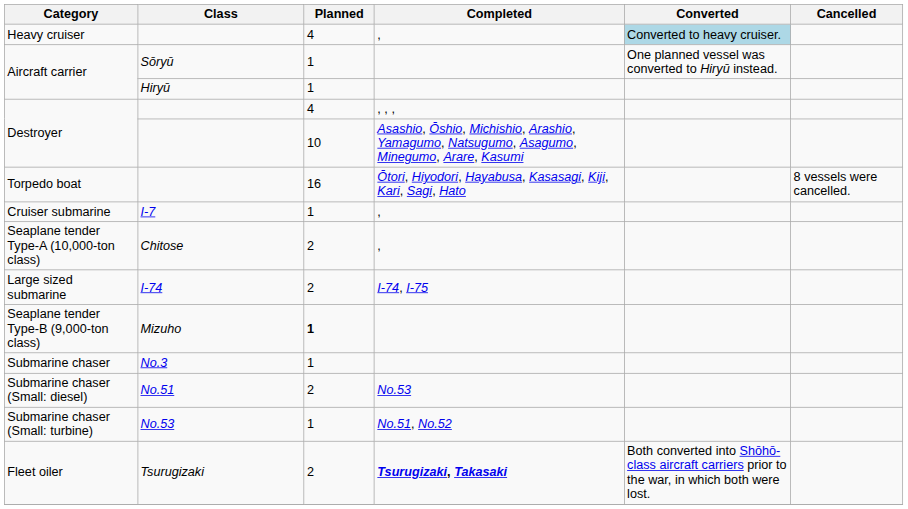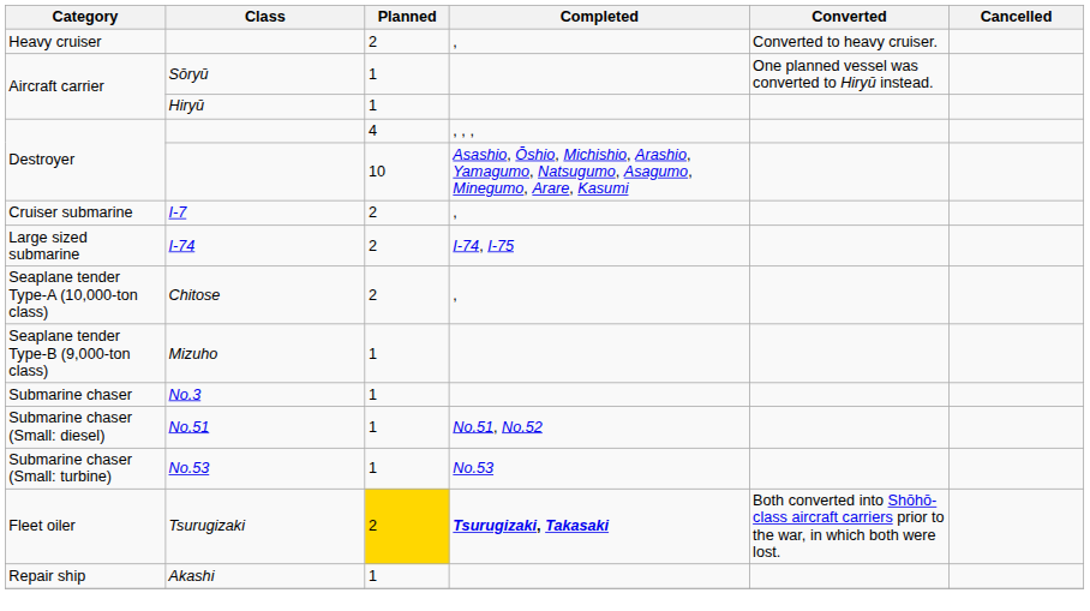 <table class="wikitable" width="90%">
 <tr>
 <th width="8%">Category</th>
 <th width="10%">Class</th>
 <th width="2%">Planned</th>
 <th width="15%">Completed</th>
 <th width="10%">Converted</th>
 <th width="6%">Cancelled</th>
 </tr>
 <tr>
 <td>Heavy cruiser</td>
 <td></td>
-<td>4</td>
+<td>2</td>
 <td>, </td>
-<td style="background: lightblue;">Converted to heavy cruiser.</td>
+<td>Converted to heavy cruiser.</td>
 <td></td>
 </tr>
 <tr>
 <td rowspan="2">Aircraft carrier</td>
 <td><em>Sōryū</em></td>
 <td>1</td>
 <td></td>
 <td>One planned vessel was converted to <em>Hiryū</em> instead.</td>
 <td></td>
 </tr>
 <tr>
 <td><em>Hiryū</em></td>
 <td>1</td>
 <td></td>
 <td></td>
 <td></td>
 </tr>
 <tr>
 <td rowspan="2">Destroyer</td>
 <td></td>
 <td>4</td>
 <td>, , , </td>
 <td></td>
 <td></td>
 </tr>
 <tr>
 <td></td>
 <td>10</td>
 <td><em><a href='#'>Asashio</a></em>, <em><a href='#'>Ōshio</a></em>, <em><a href='#'>Michishio</a></em>, <em><a href='#'>Arashio</a></em>, <em><a href='#'>Yamagumo</a></em>, <em><a href='#'>Natsugumo</a></em>, <em><a href='#'>Asagumo</a></em>, <em><a href='#'>Minegumo</a></em>, <em><a href='#'>Arare</a></em>, <em><a href='#'>Kasumi</a></em></td>
 <td></td>
 <td></td>
 </tr>
 <tr>
-<td>Torpedo boat</td>
-<td></td>
-<td>16</td>
-<td><em><a href='#'>Ōtori</a></em>, <em><a href='#'>Hiyodori</a></em>, <em><a href='#'>Hayabusa</a></em>, <em><a href='#'>Kasasagi</a></em>, <em><a href='#'>Kiji</a></em>, <em><a href='#'>Kari</a></em>, <em><a href='#'>Sagi</a></em>, <em><a href='#'>Hato</a></em></td>
-<td></td>
-<td>8 vessels were cancelled.</td>
-</tr>
-<tr>
 <td>Cruiser submarine</td>
 <td><em><a href='#'>I-7</a></em></td>
-<td>1</td>
-<td>, </td>
-<td></td>
-<td></td>
-</tr>
-<tr>
-<td>Seaplane tender Type-A (10,000-ton class)</td>
-<td><em>Chitose</em></td>
 <td>2</td>
 <td>, </td>
 <td></td>
 <td></td>
 </tr>
 <tr>
 <td>Large sized submarine</td>
 <td><em><a href='#'>I-74</a></em></td>
 <td>2</td>
 <td><em><a href='#'>I-74</a></em>, <em><a href='#'>I-75</a></em></td>
 <td></td>
 <td></td>
 </tr>
 <tr>
+<td>Seaplane tender Type-A (10,000-ton class)</td>
+<td><em>Chitose</em></td>
+<td>2</td>
+<td>, </td>
+<td></td>
+<td></td>
+</tr>
+<tr>
 <td>Seaplane tender Type-B (9,000-ton class)</td>
 <td><em>Mizuho</em></td>
-<td><strong>1</strong></td>
+<td>1</td>
 <td></td>
 <td></td>
 <td></td>
 </tr>
 <tr>
 <td>Submarine chaser</td>
 <td><em><a href='#'>No.3</a></em></td>
 <td>1</td>
 <td></td>
 <td></td>
 <td></td>
 </tr>
 <tr>
 <td>Submarine chaser (Small: diesel)</td>
 <td><em><a href='#'>No.51</a></em></td>
-<td>2</td>
-<td><em><a href='#'>No.53</a></em></td>
+<td>1</td>
+<td><em><a href='#'>No.51</a></em>, <em><a href='#'>No.52</a></em></td>
 <td></td>
 <td></td>
 </tr>
 <tr>
 <td>Submarine chaser (Small: turbine)</td>
 <td><em><a href='#'>No.53</a></em></td>
 <td>1</td>
-<td><em><a href='#'>No.51</a></em>, <em><a href='#'>No.52</a></em></td>
+<td><em><a href='#'>No.53</a></em></td>
 <td></td>
 <td></td>
 </tr>
 <tr>
 <td>Fleet oiler</td>
 <td><em>Tsurugizaki</em></td>
-<td>2</td>
+<td style="background: gold;">2</td>
 <td><strong><em><a href='#'>Tsurugizaki</a></em>, <em><a href='#'>Takasaki</a></em></strong></td>
 <td>Both converted into <a href='#'>Shōhō-class aircraft carriers</a> prior to the war, in which both were lost.</td>
 <td></td>
 </tr>
 <tr>
+<td>Repair ship</td>
+<td><em>Akashi</em></td>
+<td>1</td>
+<td></td>
+<td></td>
+<td></td>
+</tr>
+<tr>
 </tr>
 </table>
